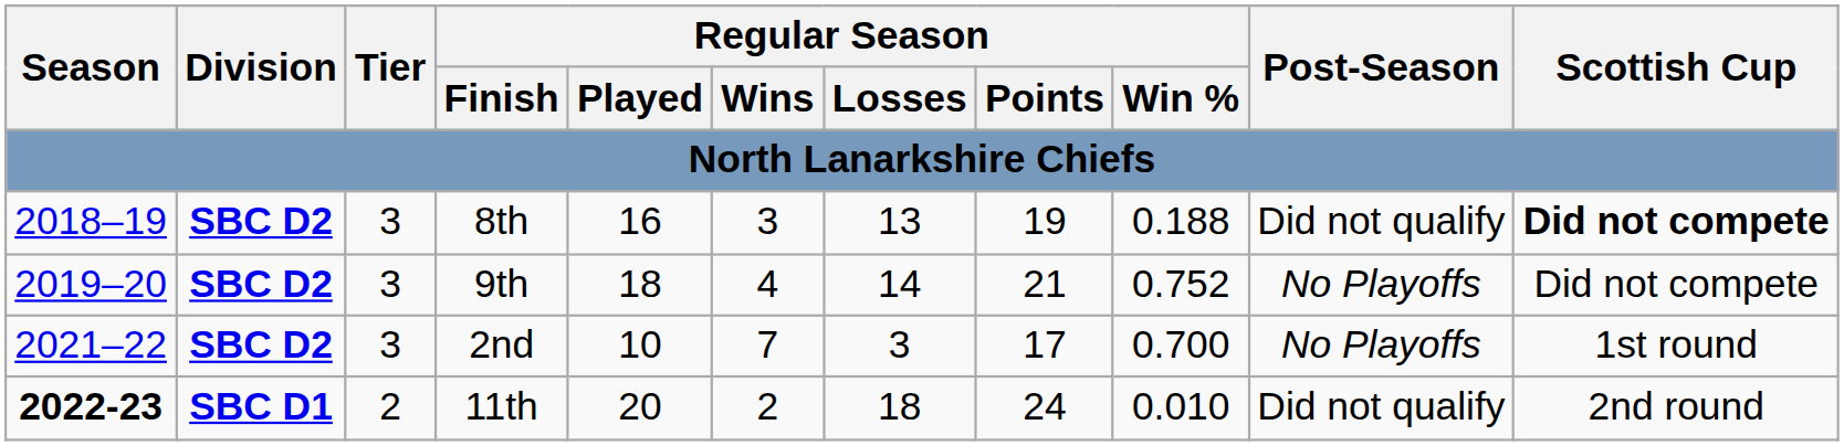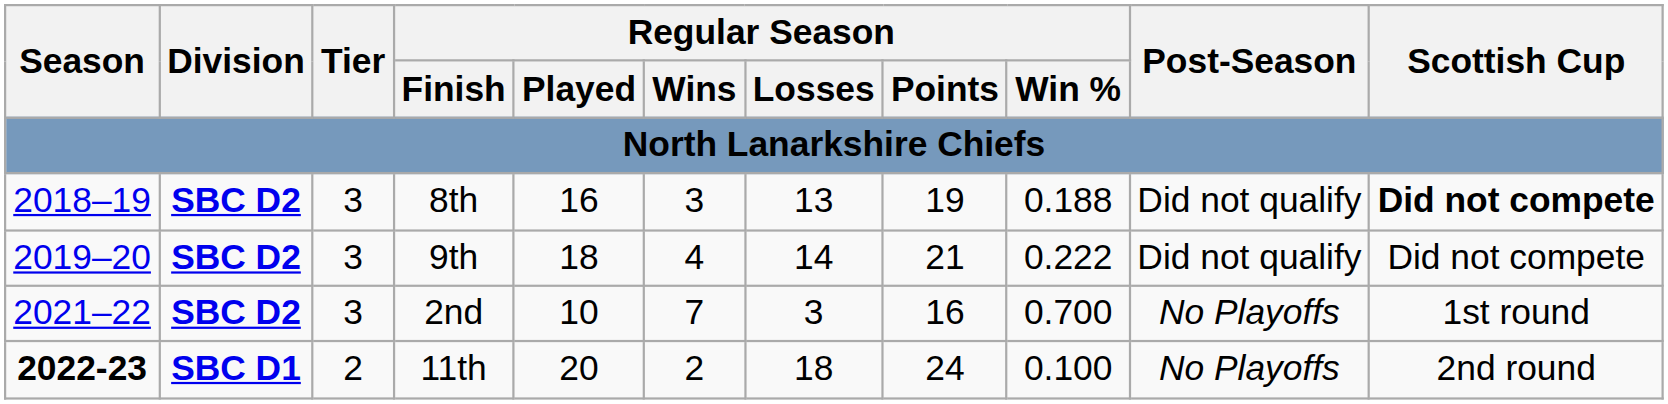 <table class="wikitable" style="font-size:100%;">
 <tr bgcolor="#efefef">
 <th rowspan="2">Season</th>
 <th rowspan="2">Division</th>
 <th rowspan="2">Tier</th>
 <th colspan="6">Regular Season</th>
 <th rowspan="2">Post-Season</th>
 <th rowspan="2">Scottish Cup</th>
 </tr>
 <tr>
 <th>Finish</th>
 <th>Played</th>
 <th>Wins</th>
 <th>Losses</th>
 <th>Points</th>
 <th>Win %</th>
 </tr>
 <tr>
 <td colspan="13" align=center bgcolor="#7699bc"><span><strong>North Lanarkshire Chiefs</strong></span></td>
 </tr>
 <tr>
 <td style="text-align:center;"><a href='#'>2018–19</a></td>
 <td style="text-align:center;"><strong><a href='#'>SBC D2</a></strong></td>
 <td style="text-align:center;">3</td>
 <td style="text-align:center;">8th</td>
 <td style="text-align:center;">16</td>
 <td style="text-align:center;">3</td>
 <td style="text-align:center;">13</td>
 <td style="text-align:center;">19</td>
 <td style="text-align:center;">0.188</td>
 <td style="text-align:center;">Did not qualify</td>
 <td style="text-align:center;"><strong>Did not compete</strong></td>
 </tr>
 <tr>
 <td style="text-align:center;"><a href='#'>2019–20</a></td>
 <td style="text-align:center;"><strong><a href='#'>SBC D2</a></strong></td>
 <td style="text-align:center;">3</td>
 <td style="text-align:center;">9th</td>
 <td style="text-align:center;">18</td>
 <td style="text-align:center;">4</td>
 <td style="text-align:center;">14</td>
 <td style="text-align:center;">21</td>
-<td style="text-align:center;">0.752</td>
-<td style="text-align:center;"><em>No Playoffs </em></td>
+<td style="text-align:center;">0.222</td>
+<td style="text-align:center;">Did not qualify</td>
 <td style="text-align:center;">Did not compete</td>
 </tr>
 <tr>
 <td style="text-align:center;"><a href='#'>2021–22</a></td>
 <td style="text-align:center;"><strong><a href='#'>SBC D2</a></strong></td>
 <td style="text-align:center;">3</td>
 <td style="text-align:center;">2nd</td>
 <td style="text-align:center;">10</td>
 <td style="text-align:center;">7</td>
 <td style="text-align:center;">3</td>
-<td style="text-align:center;">17</td>
+<td style="text-align:center;">16</td>
 <td style="text-align:center;">0.700</td>
 <td style="text-align:center;"><em>No Playoffs </em></td>
 <td style="text-align:center;">1st round</td>
 </tr>
 <tr>
 <td style="text-align:center;"><strong>2022-23</strong></td>
 <td style="text-align:center;"><strong><a href='#'>SBC D1</a></strong></td>
 <td style="text-align:center;">2</td>
 <td style="text-align:center;">11th</td>
 <td style="text-align:center;">20</td>
 <td style="text-align:center;">2</td>
 <td style="text-align:center;">18</td>
 <td style="text-align:center;">24</td>
-<td style="text-align:center;">0.010</td>
-<td style="text-align:center;">Did not qualify</td>
+<td style="text-align:center;">0.100</td>
+<td style="text-align:center;"><em>No Playoffs </em></td>
 <td style="text-align:center;">2nd round</td>
 </tr>
 </table>
